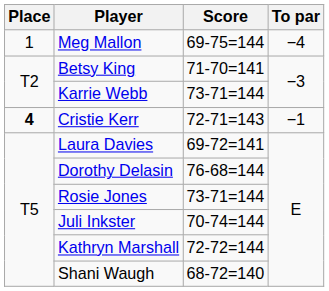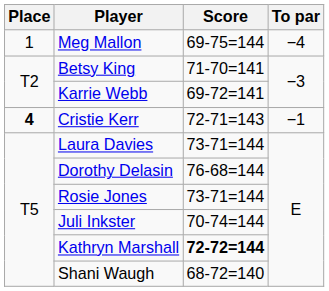 <table class=wikitable style="text-align:center">
 <tr>
 <th>Place</th>
 <th>Player</th>
 <th>Score</th>
 <th>To par</th>
 </tr>
 <tr>
 <td>1</td>
 <td align=left> <a href='#'>Meg Mallon</a></td>
 <td>69-75=144</td>
 <td>−4</td>
 </tr>
 <tr>
 <td rowspan=2>T2</td>
 <td align=left> <a href='#'>Betsy King</a></td>
 <td>71-70=141</td>
 <td rowspan=2>−3</td>
 </tr>
 <tr>
 <td align=left> <a href='#'>Karrie Webb</a></td>
-<td>73-71=144</td>
+<td>69-72=141</td>
 </tr>
 <tr>
 <td><strong>4</strong></td>
 <td align=left> <a href='#'>Cristie Kerr</a></td>
 <td>72-71=143</td>
 <td>−1</td>
 </tr>
 <tr>
 <td rowspan=6>T5</td>
 <td align=left> <a href='#'>Laura Davies</a></td>
-<td>69-72=141</td>
+<td>73-71=144</td>
 <td rowspan=6>E</td>
 </tr>
 <tr>
 <td align=left> <a href='#'>Dorothy Delasin</a></td>
 <td>76-68=144</td>
 </tr>
 <tr>
 <td align=left> <a href='#'>Rosie Jones</a></td>
 <td>73-71=144</td>
 </tr>
 <tr>
 <td align=left> <a href='#'>Juli Inkster</a></td>
 <td>70-74=144</td>
 </tr>
 <tr>
 <td align=left> <a href='#'>Kathryn Marshall</a></td>
-<td>72-72=144</td>
+<td><strong>72-72=144</strong></td>
 </tr>
 <tr>
 <td align=left> Shani Waugh</td>
 <td>68-72=140</td>
 </tr>
 </table>
